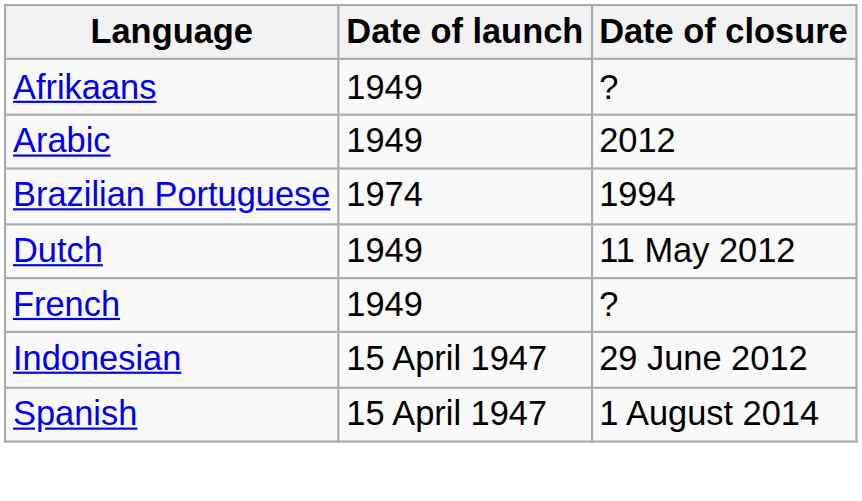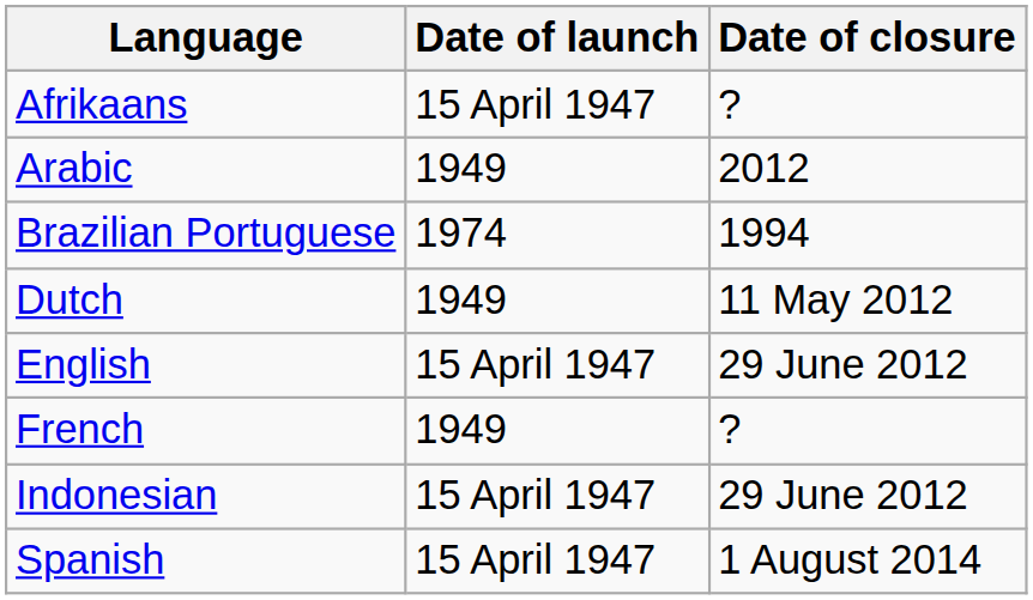 <table class="wikitable">
 <tr>
 <th>Language</th>
 <th>Date of launch</th>
 <th>Date of closure</th>
 </tr>
 <tr>
 <td><a href='#'>Afrikaans</a></td>
-<td>1949</td>
+<td>15 April 1947</td>
 <td>?</td>
 </tr>
 <tr>
 <td><a href='#'>Arabic</a></td>
 <td>1949</td>
 <td>2012</td>
 </tr>
 <tr>
 <td><a href='#'>Brazilian Portuguese</a></td>
 <td>1974</td>
 <td>1994</td>
 </tr>
 <tr>
 <td><a href='#'>Dutch</a></td>
 <td>1949</td>
 <td>11 May 2012</td>
 </tr>
 <tr>
+<td><a href='#'>English</a></td>
+<td>15 April 1947</td>
+<td>29 June 2012</td>
+</tr>
+<tr>
 <td><a href='#'>French</a></td>
 <td>1949</td>
 <td>?</td>
 </tr>
 <tr>
 <td><a href='#'>Indonesian</a></td>
 <td>15 April 1947</td>
 <td>29 June 2012</td>
 </tr>
 <tr>
 <td><a href='#'>Spanish</a></td>
 <td>15 April 1947</td>
 <td>1 August 2014</td>
 </tr>
 </table>
